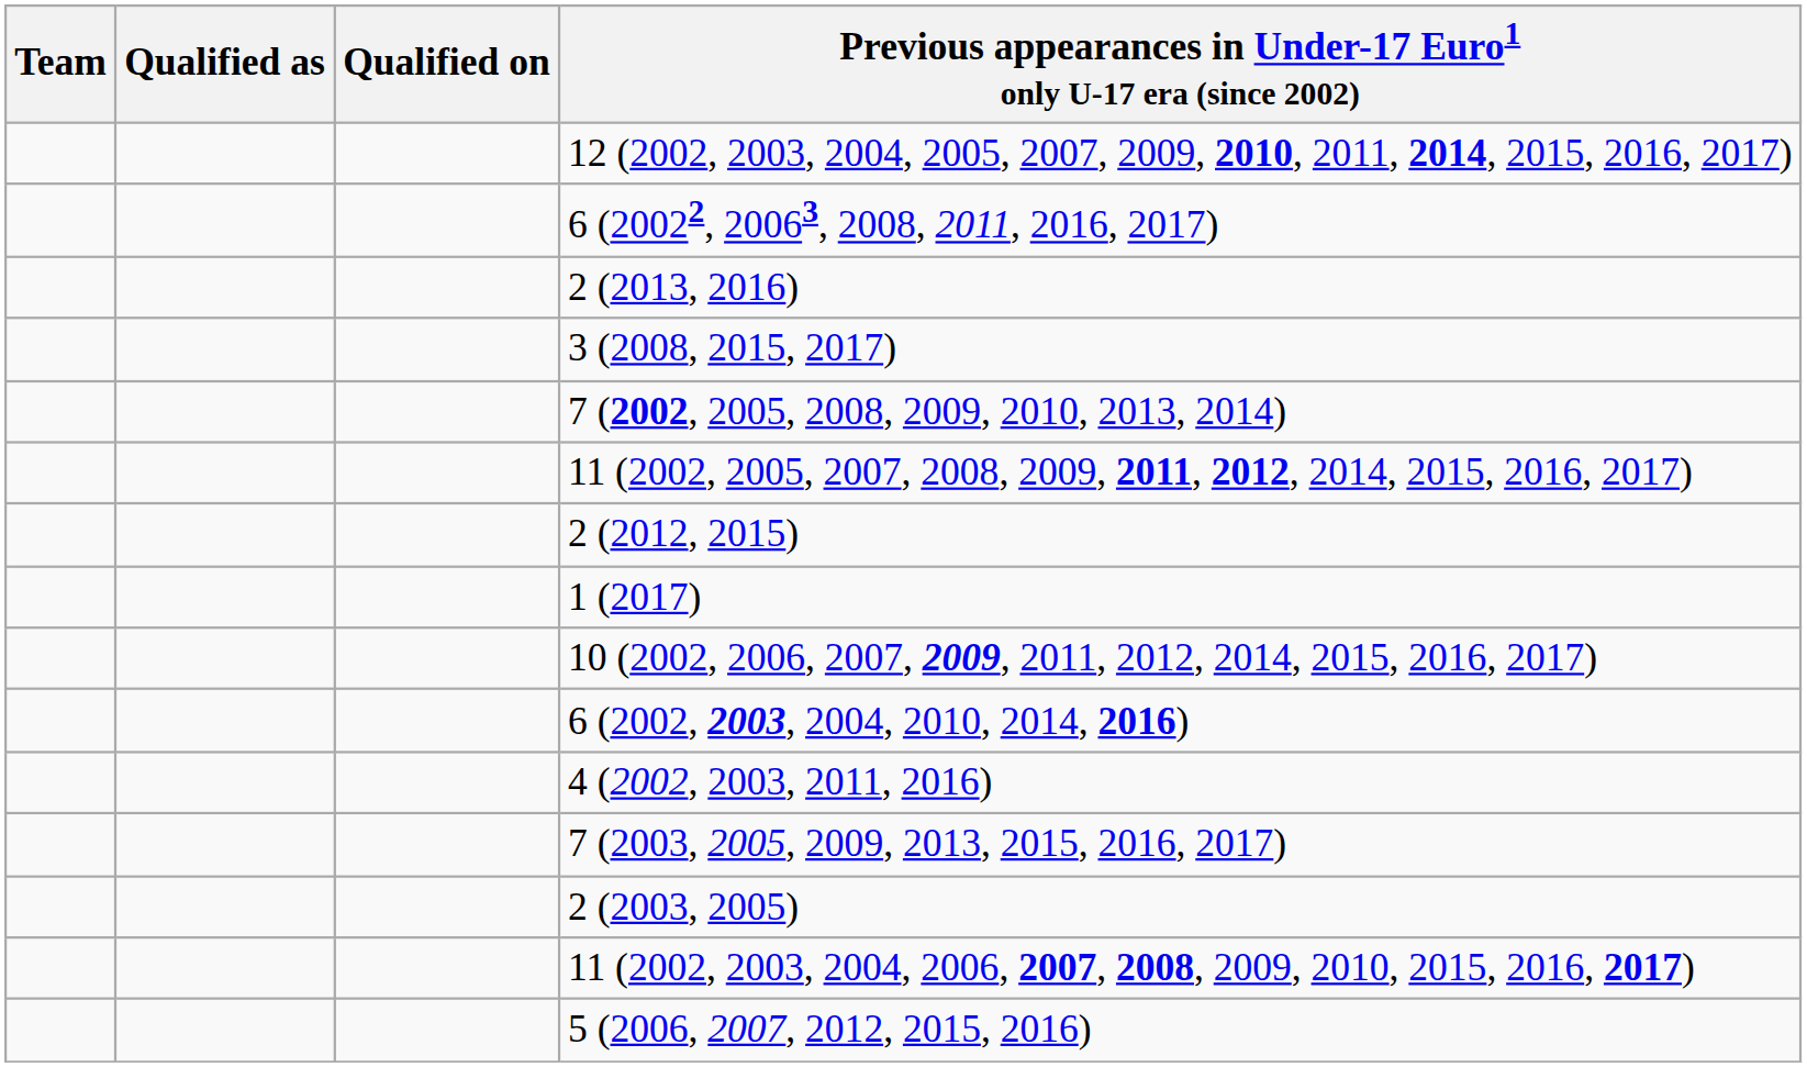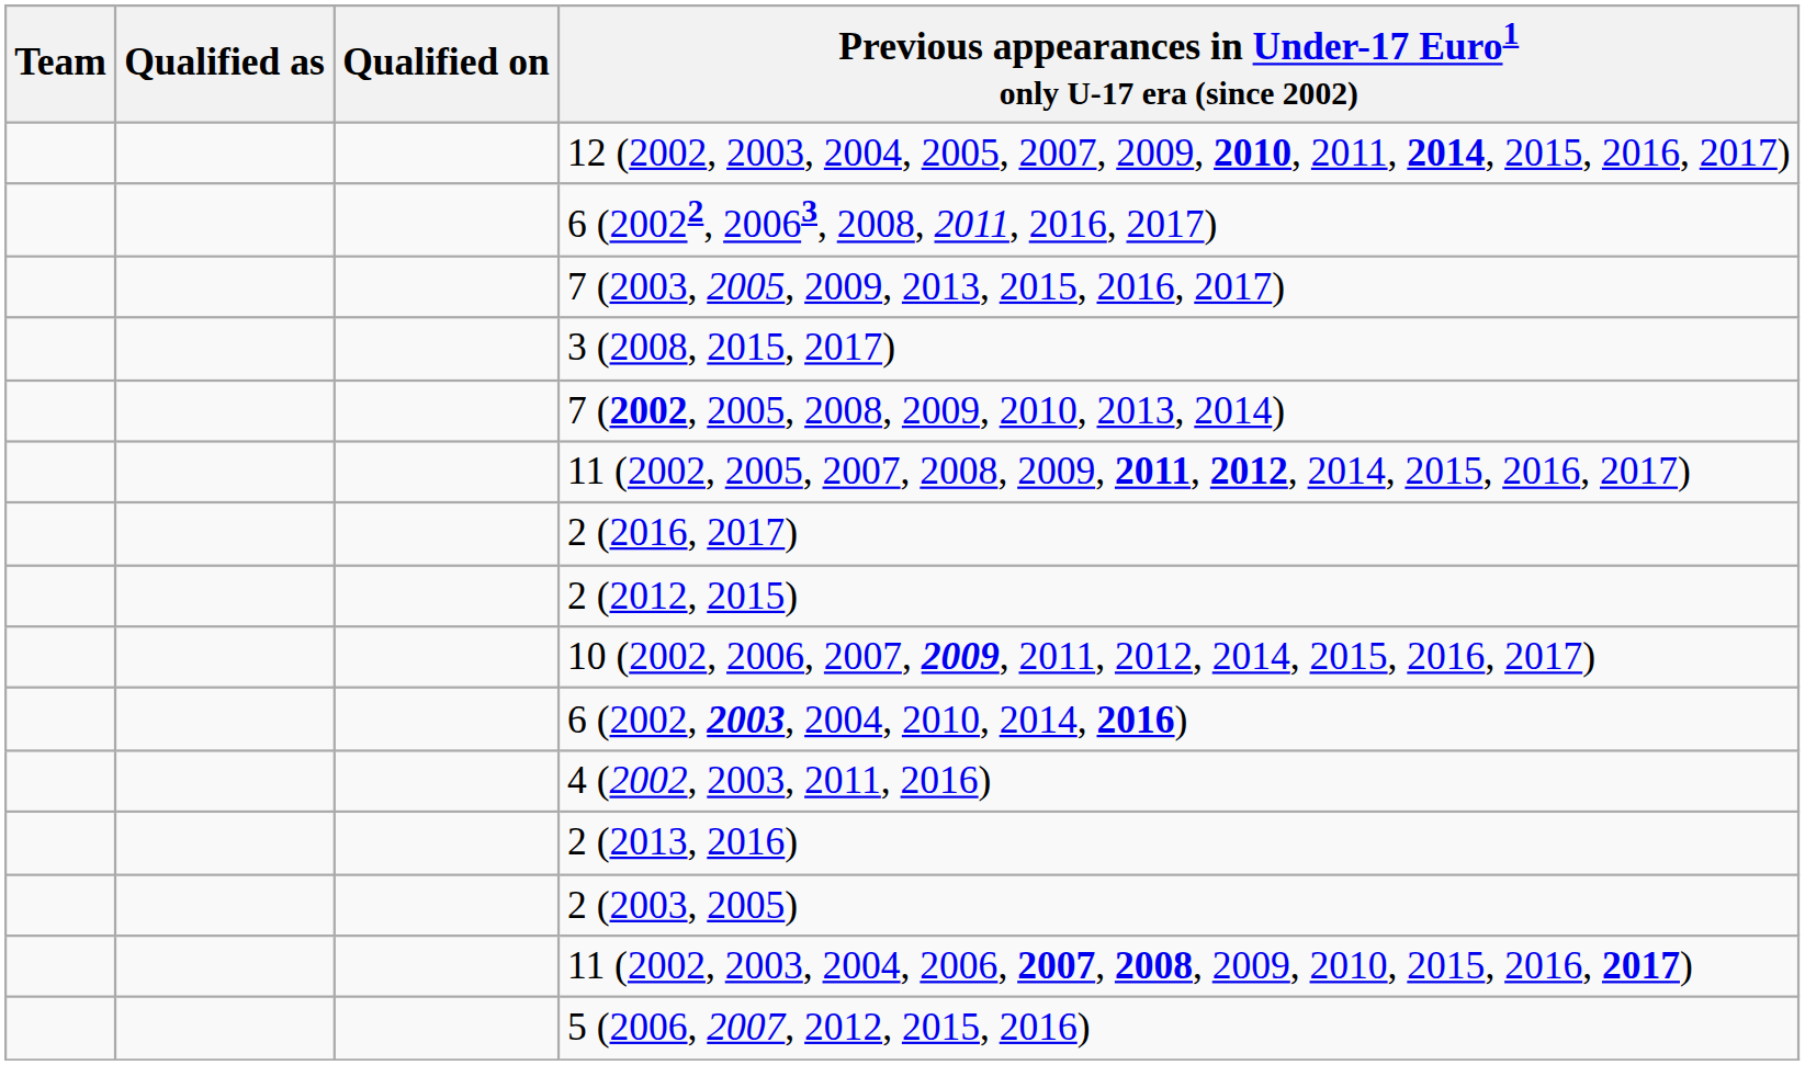 <table class="wikitable sortable">
 <tr>
 <th>Team</th>
 <th>Qualified as</th>
 <th>Qualified on</th>
 <th data-sort-type="number">Previous appearances in <a href='#'>Under-17 Euro</a><sup><strong><a href='#'>1</a></strong></sup><br><small>only U-17 era (since 2002)</small></th>
 </tr>
 <tr>
 <td></td>
 <td></td>
 <td></td>
 <td>12 (<a href='#'>2002</a>, <a href='#'>2003</a>, <a href='#'>2004</a>, <a href='#'>2005</a>, <a href='#'>2007</a>, <a href='#'>2009</a>, <strong><a href='#'>2010</a></strong>, <a href='#'>2011</a>, <strong><a href='#'>2014</a></strong>, <a href='#'>2015</a>, <a href='#'>2016</a>, <a href='#'>2017</a>)</td>
 </tr>
 <tr>
 <td></td>
 <td></td>
 <td></td>
 <td>6 (<a href='#'>2002</a><sup><strong><a href='#'>2</a></strong></sup>, <a href='#'>2006</a><sup><strong><a href='#'>3</a></strong></sup>, <a href='#'>2008</a>, <em><a href='#'>2011</a></em>, <a href='#'>2016</a>, <a href='#'>2017</a>)</td>
 </tr>
 <tr>
 <td></td>
 <td></td>
 <td></td>
-<td>2 (<a href='#'>2013</a>, <a href='#'>2016</a>)</td>
+<td>7 (<a href='#'>2003</a>, <em><a href='#'>2005</a></em>, <a href='#'>2009</a>, <a href='#'>2013</a>, <a href='#'>2015</a>, <a href='#'>2016</a>, <a href='#'>2017</a>)</td>
 </tr>
 <tr>
 <td></td>
 <td></td>
 <td></td>
 <td>3 (<a href='#'>2008</a>, <a href='#'>2015</a>, <a href='#'>2017</a>)</td>
 </tr>
 <tr>
 <td></td>
 <td></td>
 <td></td>
 <td>7 (<strong><a href='#'>2002</a></strong>, <a href='#'>2005</a>, <a href='#'>2008</a>, <a href='#'>2009</a>, <a href='#'>2010</a>, <a href='#'>2013</a>, <a href='#'>2014</a>)</td>
 </tr>
 <tr>
 <td></td>
 <td></td>
 <td></td>
 <td>11 (<a href='#'>2002</a>, <a href='#'>2005</a>, <a href='#'>2007</a>, <a href='#'>2008</a>, <a href='#'>2009</a>, <strong><a href='#'>2011</a></strong>, <strong><a href='#'>2012</a></strong>, <a href='#'>2014</a>, <a href='#'>2015</a>, <a href='#'>2016</a>, <a href='#'>2017</a>)</td>
 </tr>
 <tr>
 <td></td>
 <td></td>
 <td></td>
-<td>2 (<a href='#'>2012</a>, <a href='#'>2015</a>)</td>
+<td>2 (<a href='#'>2016</a>, <a href='#'>2017</a>)</td>
 </tr>
 <tr>
 <td></td>
 <td></td>
 <td></td>
-<td>1 (<a href='#'>2017</a>)</td>
+<td>2 (<a href='#'>2012</a>, <a href='#'>2015</a>)</td>
 </tr>
 <tr>
 <td></td>
 <td></td>
 <td></td>
 <td>10 (<a href='#'>2002</a>, <a href='#'>2006</a>, <a href='#'>2007</a>, <strong><em><a href='#'>2009</a></em></strong>, <a href='#'>2011</a>, <a href='#'>2012</a>, <a href='#'>2014</a>, <a href='#'>2015</a>, <a href='#'>2016</a>, <a href='#'>2017</a>)</td>
 </tr>
 <tr>
 <td></td>
 <td></td>
 <td></td>
 <td>6 (<a href='#'>2002</a>, <strong><em><a href='#'>2003</a></em></strong>, <a href='#'>2004</a>, <a href='#'>2010</a>, <a href='#'>2014</a>, <strong><a href='#'>2016</a></strong>)</td>
 </tr>
 <tr>
 <td></td>
 <td></td>
 <td></td>
 <td>4 (<em><a href='#'>2002</a></em>, <a href='#'>2003</a>, <a href='#'>2011</a>, <a href='#'>2016</a>)</td>
 </tr>
 <tr>
 <td></td>
 <td></td>
 <td></td>
-<td>7 (<a href='#'>2003</a>, <em><a href='#'>2005</a></em>, <a href='#'>2009</a>, <a href='#'>2013</a>, <a href='#'>2015</a>, <a href='#'>2016</a>, <a href='#'>2017</a>)</td>
+<td>2 (<a href='#'>2013</a>, <a href='#'>2016</a>)</td>
 </tr>
 <tr>
 <td></td>
 <td></td>
 <td></td>
 <td>2 (<a href='#'>2003</a>, <a href='#'>2005</a>)</td>
 </tr>
 <tr>
 <td></td>
 <td></td>
 <td></td>
 <td>11 (<a href='#'>2002</a>, <a href='#'>2003</a>, <a href='#'>2004</a>, <a href='#'>2006</a>, <strong><a href='#'>2007</a></strong>, <strong><a href='#'>2008</a></strong>, <a href='#'>2009</a>, <a href='#'>2010</a>, <a href='#'>2015</a>, <a href='#'>2016</a>, <strong><a href='#'>2017</a></strong>)</td>
 </tr>
 <tr>
 <td></td>
 <td></td>
 <td></td>
 <td>5 (<a href='#'>2006</a>, <em><a href='#'>2007</a></em>, <a href='#'>2012</a>, <a href='#'>2015</a>, <a href='#'>2016</a>)</td>
 </tr>
 </table>
